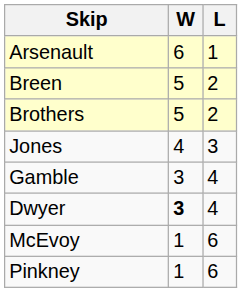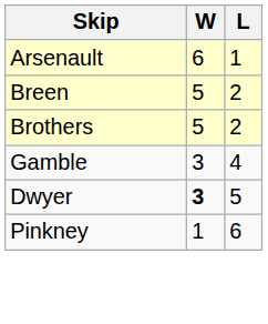 <table class=wikitable>
 <tr>
 <th width=125>Skip</th>
 <th width=20>W</th>
 <th width=20>L</th>
 </tr>
 <tr bgcolor=#ffffcc>
 <td>Arsenault</td>
 <td>6</td>
 <td>1</td>
 </tr>
 <tr bgcolor=#ffffcc>
 <td>Breen</td>
 <td>5</td>
 <td>2</td>
 </tr>
 <tr bgcolor=#ffffcc>
 <td>Brothers</td>
 <td>5</td>
 <td>2</td>
 </tr>
 <tr>
-<td>Jones</td>
-<td>4</td>
-<td>3</td>
-</tr>
-<tr>
 <td>Gamble</td>
 <td>3</td>
 <td>4</td>
 </tr>
 <tr>
 <td>Dwyer</td>
 <td><strong>3</strong></td>
-<td>4</td>
-</tr>
-<tr>
-<td>McEvoy</td>
-<td>1</td>
-<td>6</td>
+<td>5</td>
 </tr>
 <tr>
 <td>Pinkney</td>
 <td>1</td>
 <td>6</td>
 </tr>
 </table>
